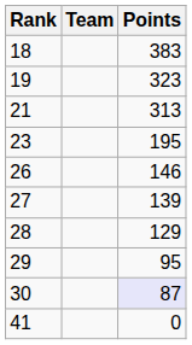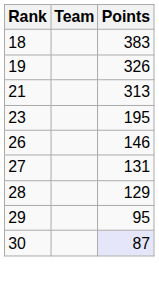 <table class="wikitable">
 <tr>
 <th>Rank</th>
 <th>Team</th>
 <th>Points</th>
 </tr>
 <tr>
 <td>18</td>
 <td></td>
 <td align=right>383</td>
 </tr>
 <tr>
 <td>19</td>
 <td></td>
-<td align=right>323</td>
+<td align=right>326</td>
 </tr>
 <tr>
 <td>21</td>
 <td></td>
 <td align=right>313</td>
 </tr>
 <tr>
 <td>23</td>
 <td></td>
 <td align=right>195</td>
 </tr>
 <tr>
 <td>26</td>
 <td></td>
 <td align=right>146</td>
 </tr>
 <tr>
 <td>27</td>
 <td></td>
-<td align=right>139</td>
+<td align=right>131</td>
 </tr>
 <tr>
 <td>28</td>
 <td></td>
 <td align=right>129</td>
 </tr>
 <tr>
 <td>29</td>
 <td></td>
 <td align=right>95</td>
 </tr>
 <tr>
 <td>30</td>
 <td></td>
 <td align=right style="background: lavender;">87</td>
 </tr>
-<tr>
-<td>41</td>
-<td></td>
-<td align=right>0</td>
-</tr>
 </table>
